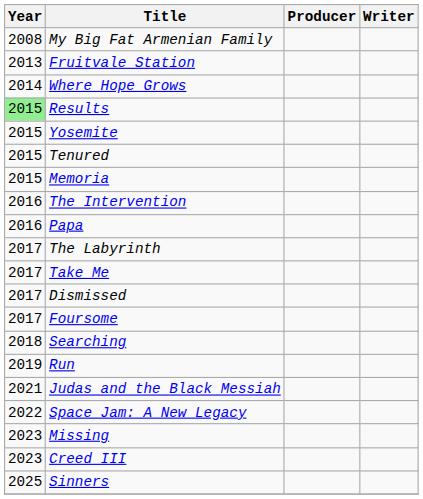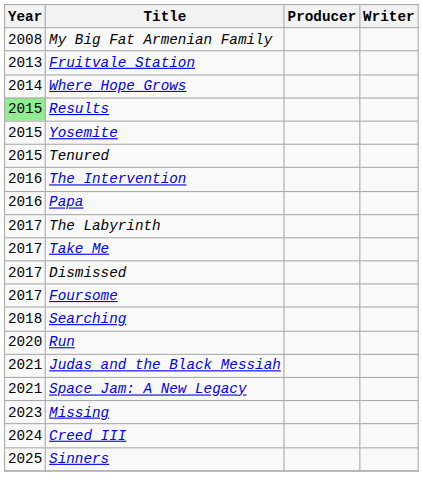 <table class="wikitable">
 <tr>
 <th>Year</th>
 <th>Title</th>
 <th>Producer</th>
 <th>Writer</th>
 </tr>
 <tr>
 <td>2008</td>
 <td><em>My Big Fat Armenian Family</em></td>
 <td></td>
 <td></td>
 </tr>
 <tr>
 <td>2013</td>
 <td><em><a href='#'>Fruitvale Station</a></em></td>
 <td></td>
 <td></td>
 </tr>
 <tr>
 <td>2014</td>
 <td><em><a href='#'>Where Hope Grows</a></em></td>
 <td></td>
 <td></td>
 </tr>
 <tr>
 <td style="background: lightgreen;">2015</td>
 <td><em><a href='#'>Results</a></em></td>
 <td></td>
 <td></td>
 </tr>
 <tr>
 <td>2015</td>
 <td><em><a href='#'>Yosemite</a></em></td>
 <td></td>
 <td></td>
 </tr>
 <tr>
 <td>2015</td>
 <td><em>Tenured</em></td>
-<td></td>
-<td></td>
-</tr>
-<tr>
-<td>2015</td>
-<td><em><a href='#'>Memoria</a></em></td>
 <td></td>
 <td></td>
 </tr>
 <tr>
 <td>2016</td>
 <td><em><a href='#'>The Intervention</a></em></td>
 <td></td>
 <td></td>
 </tr>
 <tr>
 <td>2016</td>
 <td><em><a href='#'>Papa</a></em></td>
 <td></td>
 <td></td>
 </tr>
 <tr>
 <td>2017</td>
 <td><em>The Labyrinth</em></td>
 <td></td>
 <td></td>
 </tr>
 <tr>
 <td>2017</td>
 <td><em><a href='#'>Take Me</a></em></td>
 <td></td>
 <td></td>
 </tr>
 <tr>
 <td>2017</td>
 <td><em>Dismissed</em></td>
 <td></td>
 <td></td>
 </tr>
 <tr>
 <td>2017</td>
 <td><em><a href='#'>Foursome</a></em></td>
 <td></td>
 <td></td>
 </tr>
 <tr>
 <td>2018</td>
 <td><em><a href='#'>Searching</a></em></td>
 <td></td>
 <td></td>
 </tr>
 <tr>
-<td>2019</td>
+<td>2020</td>
 <td><em><a href='#'>Run</a></em></td>
 <td></td>
 <td></td>
 </tr>
 <tr>
 <td>2021</td>
 <td><em><a href='#'>Judas and the Black Messiah</a></em></td>
 <td></td>
 <td></td>
 </tr>
 <tr>
-<td>2022</td>
+<td>2021</td>
 <td><em><a href='#'>Space Jam: A New Legacy</a></em></td>
 <td></td>
 <td></td>
 </tr>
 <tr>
 <td>2023</td>
 <td><em><a href='#'>Missing</a></em></td>
 <td></td>
 <td></td>
 </tr>
 <tr>
-<td>2023</td>
+<td>2024</td>
 <td><em><a href='#'>Creed III</a></em></td>
 <td></td>
 <td></td>
 </tr>
 <tr>
 <td>2025</td>
 <td><em><a href='#'>Sinners</a></em></td>
 <td></td>
 <td></td>
 </tr>
 <tr>
 </tr>
 </table>
